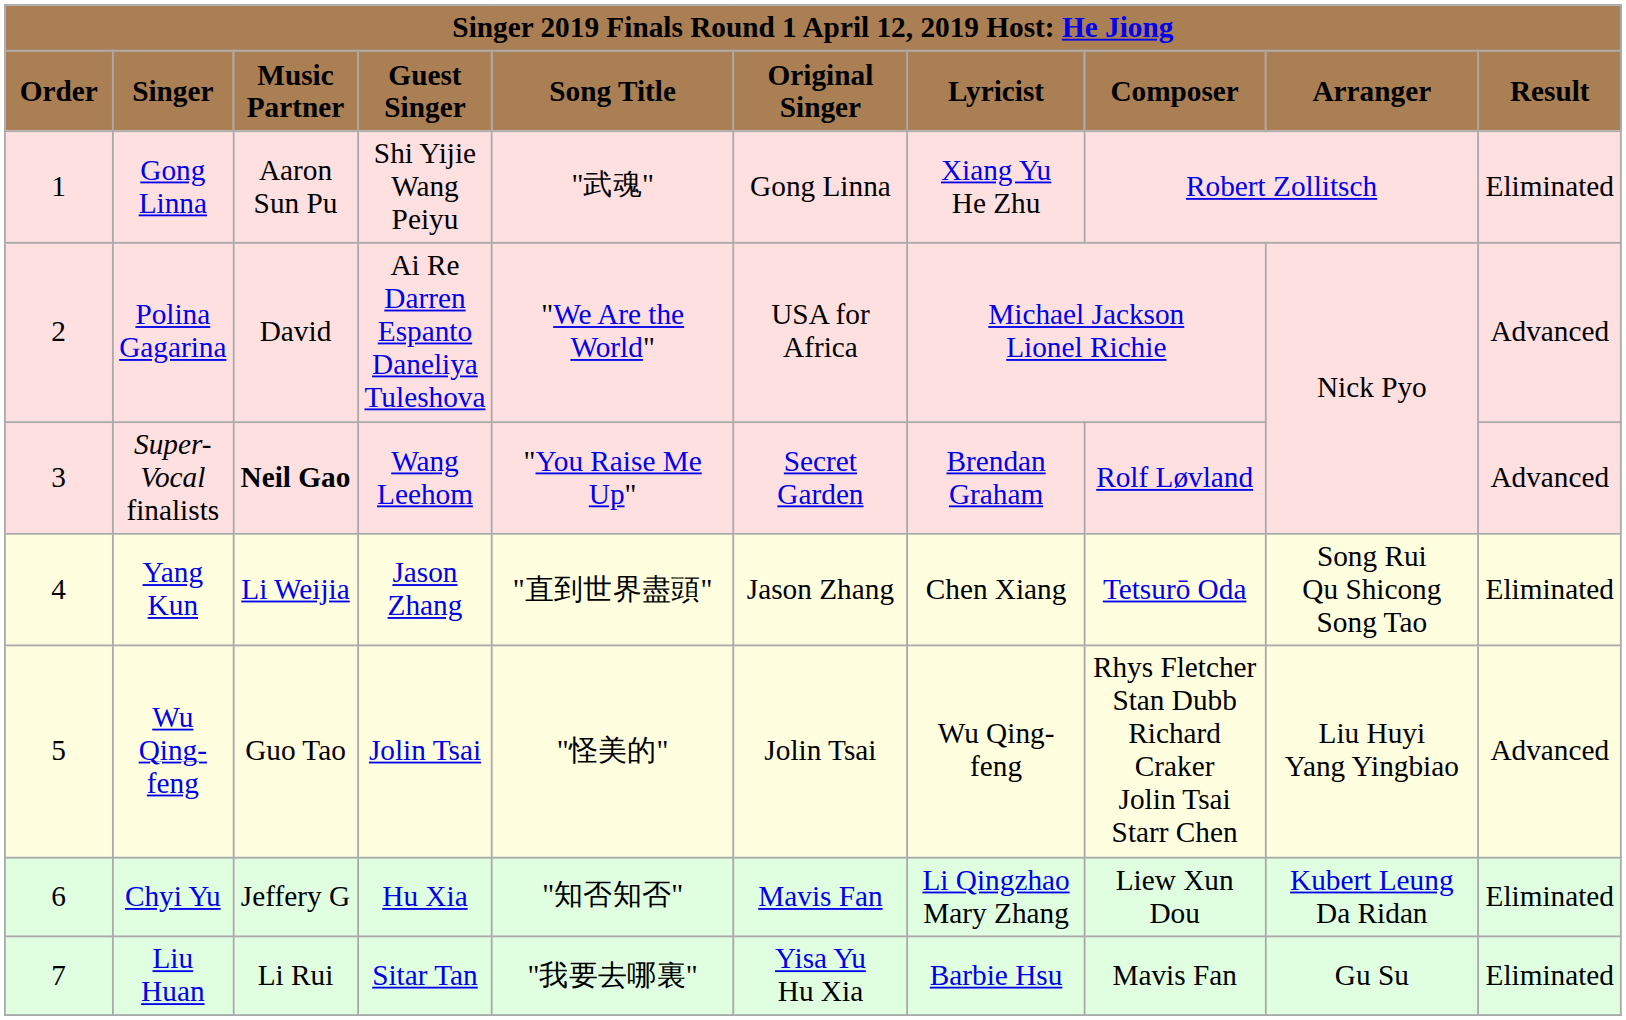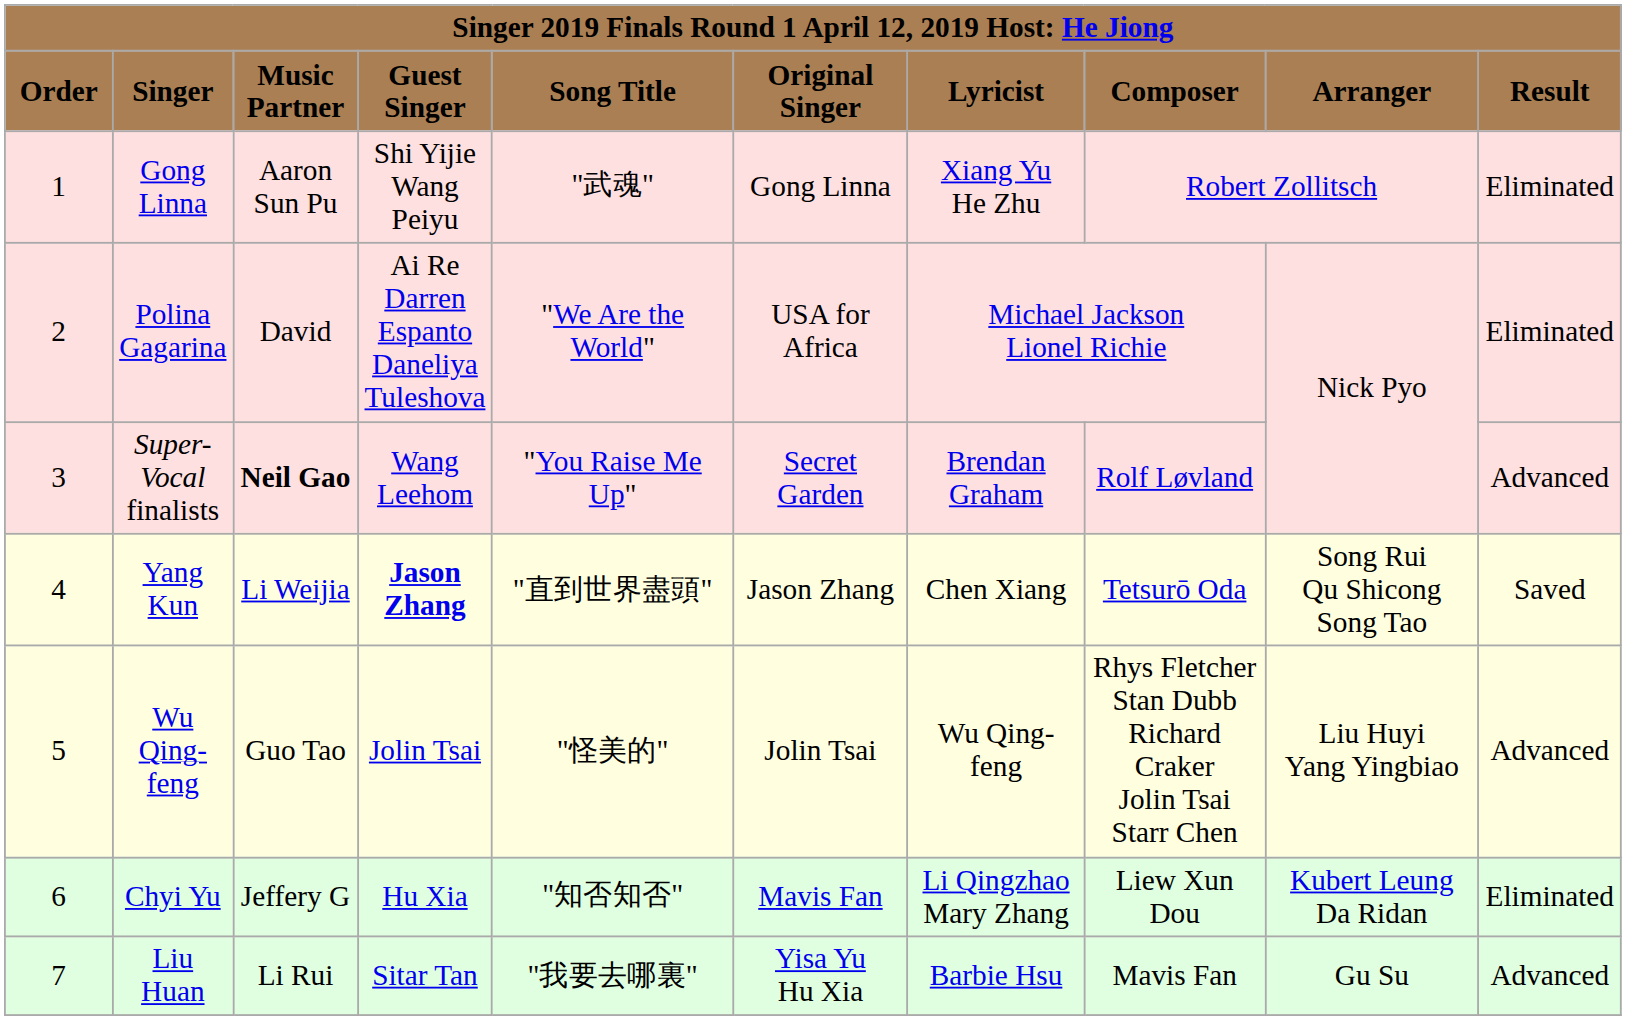 <table class="wikitable sortable mw-collapsible" width="100%" style="text-align:center">
 <tr align=center style="background:#AA7F54">
 <td colspan="10"><div><strong>Singer 2019 Finals Round 1 April 12, 2019 Host: <a href='#'>He Jiong</a></strong></div></td>
 </tr>
 <tr style="background:#AA7F54">
 <td style="width:7%"><strong>Order</strong></td>
 <td style="width:7%"><strong>Singer</strong></td>
 <td style="width:8%"><strong>Music Partner</strong></td>
 <td style="width:7%"><strong>Guest Singer</strong></td>
 <td style="width:18%"><strong>Song Title</strong></td>
 <td style="width:12%"><strong>Original Singer</strong></td>
 <td style="width:12% "><strong>Lyricist</strong></td>
 <td style="width:12%"><strong>Composer</strong></td>
 <td style="width:15%"><strong>Arranger</strong></td>
 <td style="width:7%"><strong>Result</strong></td>
 </tr>
 <tr style="background:#FFE0E0">
 <td>1</td>
 <td><a href='#'>Gong Linna</a></td>
 <td>Aaron Sun Pu</td>
 <td>Shi Yijie<br>Wang Peiyu</td>
 <td>"武魂"</td>
 <td>Gong Linna</td>
 <td><a href='#'>Xiang Yu</a><br>He Zhu</td>
 <td colspan=2><a href='#'>Robert Zollitsch</a></td>
 <td>Eliminated</td>
 </tr>
 <tr style="background:#FFE0E0">
 <td>2</td>
 <td><a href='#'>Polina Gagarina</a></td>
 <td>David</td>
 <td>Ai Re<br><a href='#'>Darren Espanto</a><br><a href='#'>Daneliya Tuleshova</a></td>
 <td>"<a href='#'>We Are the World</a>"</td>
 <td>USA for Africa</td>
 <td colspan=2><a href='#'>Michael Jackson</a><br><a href='#'>Lionel Richie</a></td>
 <td rowspan=2>Nick Pyo</td>
-<td>Advanced</td>
+<td>Eliminated</td>
 </tr>
 <tr style="background:#FFE0E0">
 <td>3</td>
 <td><em>Super-Vocal</em> finalists</td>
 <td><strong>Neil Gao</strong></td>
 <td><a href='#'>Wang Leehom</a></td>
 <td>"<a href='#'>You Raise Me Up</a>"</td>
 <td><a href='#'>Secret Garden</a></td>
 <td><a href='#'>Brendan Graham</a></td>
 <td><a href='#'>Rolf Løvland</a></td>
 <td>Advanced</td>
 </tr>
 <tr style="background:#FFFFE0">
 <td>4</td>
 <td><a href='#'>Yang Kun</a></td>
 <td><a href='#'>Li Weijia</a></td>
-<td><a href='#'>Jason Zhang</a></td>
+<td><strong><a href='#'>Jason Zhang</a></strong></td>
 <td>"直到世界盡頭"</td>
 <td>Jason Zhang</td>
 <td>Chen Xiang</td>
 <td><a href='#'>Tetsurō Oda</a></td>
 <td>Song Rui<br>Qu Shicong<br>Song Tao</td>
-<td>Eliminated</td>
+<td>Saved</td>
 </tr>
 <tr style="background:#FFFFE0">
 <td>5</td>
 <td><a href='#'>Wu Qing-feng</a></td>
 <td>Guo Tao</td>
 <td><a href='#'>Jolin Tsai</a></td>
 <td>"怪美的"</td>
 <td>Jolin Tsai</td>
 <td>Wu Qing-feng</td>
 <td>Rhys Fletcher<br>Stan Dubb<br>Richard Craker<br>Jolin Tsai<br>Starr Chen</td>
 <td>Liu Huyi<br>Yang Yingbiao</td>
 <td>Advanced</td>
 </tr>
 <tr style="background:#E0FFE0">
 <td>6</td>
 <td><a href='#'>Chyi Yu</a></td>
 <td>Jeffery G</td>
 <td><a href='#'>Hu Xia</a></td>
 <td>"知否知否"</td>
 <td><a href='#'>Mavis Fan</a></td>
 <td><a href='#'>Li Qingzhao</a><br>Mary Zhang</td>
 <td>Liew Xun Dou</td>
 <td><a href='#'>Kubert Leung</a><br>Da Ridan</td>
 <td>Eliminated</td>
 </tr>
 <tr style="background:#E0FFE0">
 <td>7</td>
 <td><a href='#'>Liu Huan</a></td>
 <td>Li Rui</td>
 <td><a href='#'>Sitar Tan</a></td>
 <td>"我要去哪裏"</td>
 <td><a href='#'>Yisa Yu</a><br>Hu Xia</td>
 <td><a href='#'>Barbie Hsu</a></td>
 <td>Mavis Fan</td>
 <td>Gu Su</td>
-<td>Eliminated</td>
+<td>Advanced</td>
 </tr>
 </table>
